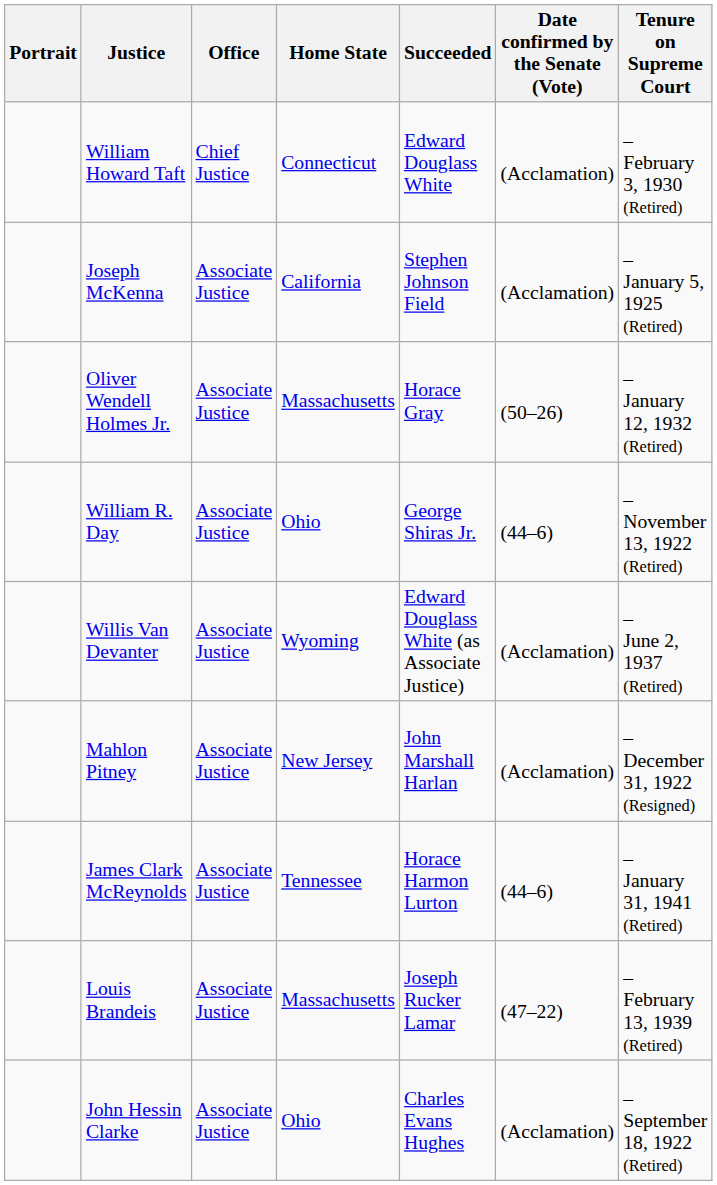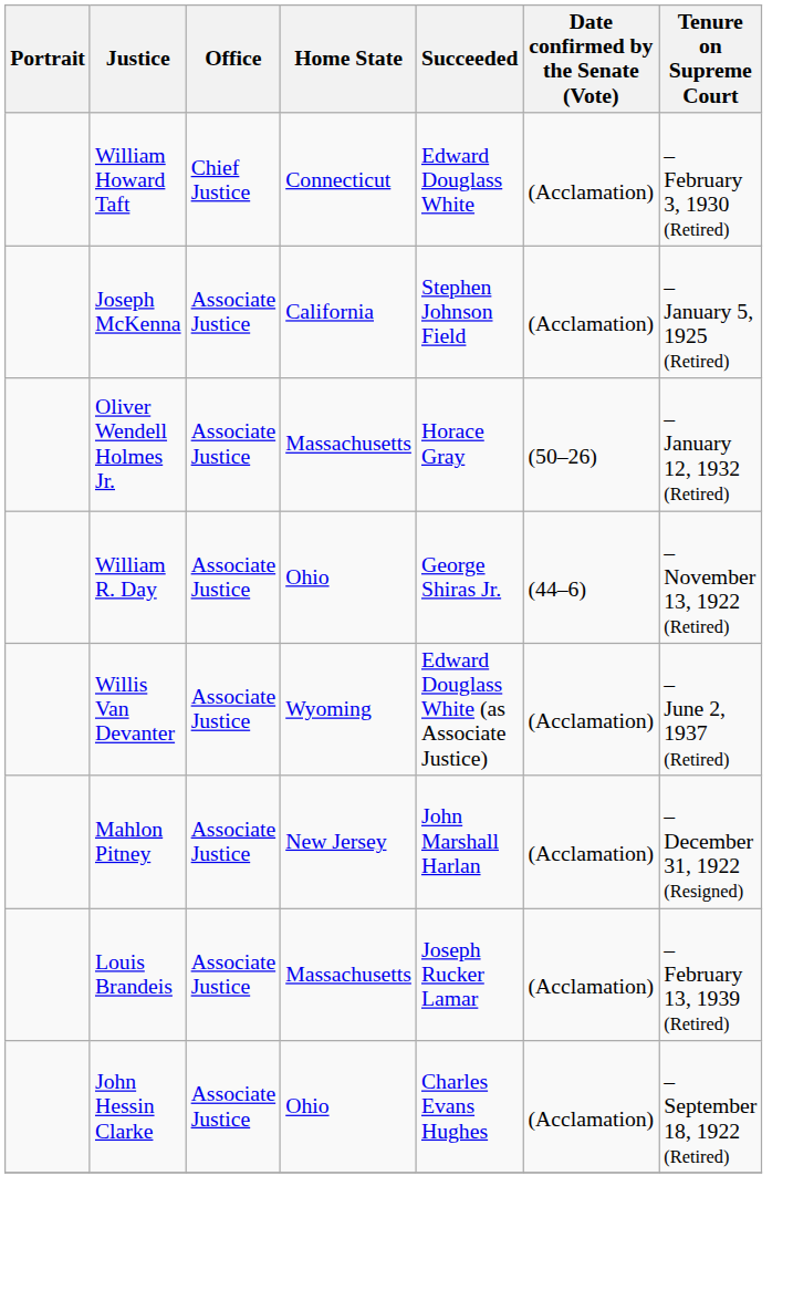 <table class="wikitable sortable">
 <tr>
 <th scope="col" style="width: 10px;">Portrait</th>
 <th scope="col" style="width: 10px;">Justice</th>
 <th scope="col" style="width: 10px;">Office</th>
 <th scope="col" style="width: 10px;">Home State</th>
 <th scope="col" style="width: 10px;">Succeeded</th>
 <th scope="col" style="width: 10px;">Date confirmed by the Senate<br>(Vote)</th>
 <th scope="col" style="width: 10px;">Tenure on Supreme Court</th>
 </tr>
 <tr>
 <td></td>
 <td><a href='#'>William Howard Taft</a></td>
 <td><a href='#'>Chief Justice</a></td>
 <td><a href='#'>Connecticut</a></td>
 <td><a href='#'>Edward Douglass White</a></td>
 <td><br>(Acclamation)</td>
 <td><br>–<br>February 3, 1930<br><small>(Retired)</small></td>
 </tr>
 <tr>
 <td></td>
 <td><a href='#'>Joseph McKenna</a></td>
 <td><a href='#'>Associate Justice</a></td>
 <td><a href='#'>California</a></td>
 <td><a href='#'>Stephen Johnson Field</a></td>
 <td><br>(Acclamation)</td>
 <td><br>–<br>January 5, 1925<br><small>(Retired)</small></td>
 </tr>
 <tr>
 <td></td>
 <td><a href='#'>Oliver Wendell Holmes Jr.</a></td>
 <td><a href='#'>Associate Justice</a></td>
 <td><a href='#'>Massachusetts</a></td>
 <td><a href='#'>Horace Gray</a></td>
 <td><br>(50–26)</td>
 <td><br>–<br>January 12, 1932<br><small>(Retired)</small></td>
 </tr>
 <tr>
 <td></td>
 <td><a href='#'>William R. Day</a></td>
 <td><a href='#'>Associate Justice</a></td>
 <td><a href='#'>Ohio</a></td>
 <td><a href='#'>George Shiras Jr.</a></td>
 <td><br>(44–6)</td>
 <td><br>–<br>November 13, 1922<br><small>(Retired)</small></td>
 </tr>
 <tr>
 <td></td>
 <td><a href='#'>Willis Van Devanter</a></td>
 <td><a href='#'>Associate Justice</a></td>
 <td><a href='#'>Wyoming</a></td>
 <td><a href='#'>Edward Douglass White</a> (as Associate Justice)</td>
 <td><br>(Acclamation)</td>
 <td><br>–<br>June 2, 1937<br><small>(Retired)</small></td>
 </tr>
 <tr>
 <td></td>
 <td><a href='#'>Mahlon Pitney</a></td>
 <td><a href='#'>Associate Justice</a></td>
 <td><a href='#'>New Jersey</a></td>
 <td><a href='#'>John Marshall Harlan</a></td>
 <td><br>(Acclamation)</td>
 <td><br>–<br>December 31, 1922<br><small>(Resigned)</small></td>
 </tr>
 <tr>
 <td></td>
-<td><a href='#'>James Clark McReynolds</a></td>
-<td><a href='#'>Associate Justice</a></td>
-<td><a href='#'>Tennessee</a></td>
-<td><a href='#'>Horace Harmon Lurton</a></td>
-<td><br>(44–6)</td>
-<td><br>–<br>January 31, 1941<br><small>(Retired)</small></td>
-</tr>
-<tr>
-<td></td>
 <td><a href='#'>Louis Brandeis</a></td>
 <td><a href='#'>Associate Justice</a></td>
 <td><a href='#'>Massachusetts</a></td>
 <td><a href='#'>Joseph Rucker Lamar</a></td>
-<td><br>(47–22)</td>
+<td><br>(Acclamation)</td>
 <td><br>–<br>February 13, 1939<br><small>(Retired)</small></td>
 </tr>
 <tr>
 <td></td>
 <td><a href='#'>John Hessin Clarke</a></td>
 <td><a href='#'>Associate Justice</a></td>
 <td><a href='#'>Ohio</a></td>
 <td><a href='#'>Charles Evans Hughes</a></td>
 <td><br>(Acclamation)</td>
 <td><br>–<br>September 18, 1922<br><small>(Retired)</small></td>
 </tr>
 <tr>
 </tr>
 </table>
